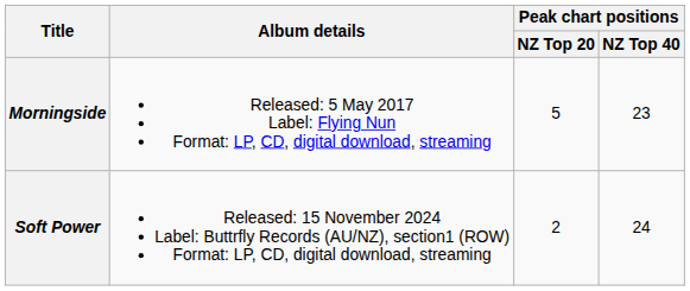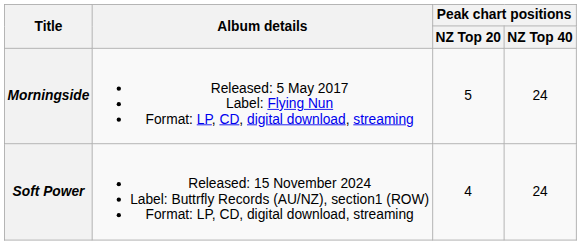 <table class="wikitable plainrowheaders" style="text-align:center">
 <tr>
 <th scope="col" rowspan="2">Title</th>
 <th scope="col" rowspan="2">Album details</th>
 <th colspan="2">Peak chart positions</th>
 </tr>
 <tr>
 <th>NZ Top 20</th>
 <th>NZ Top 40</th>
 </tr>
 <tr>
 <th scope="row"><em>Morningside</em></th>
 <td><br><ul><li>Released: 5 May 2017</li><li>Label: <a href='#'>Flying Nun</a></li><li>Format: <a href='#'>LP</a>, <a href='#'>CD</a>, <a href='#'>digital download</a>, <a href='#'>streaming</a></li></ul></td>
 <td>5</td>
-<td>23</td>
+<td>24</td>
 </tr>
 <tr>
 <th scope="row"><em>Soft Power</em></th>
 <td><br><ul><li>Released: 15 November 2024</li><li>Label: Buttrfly Records (AU/NZ), section1 (ROW)</li><li>Format: LP, CD, digital download, streaming</li></ul></td>
-<td>2</td>
+<td>4</td>
 <td>24</td>
 </tr>
 </table>
